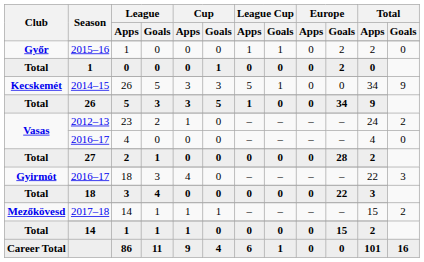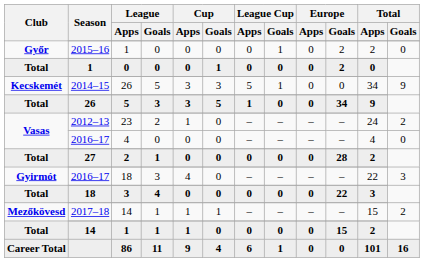 <table class="wikitable" style="font-size:90%; text-align: center;">
 <tr>
 <th rowspan="2">Club</th>
 <th rowspan="2">Season</th>
 <th colspan="2">League</th>
 <th colspan="2">Cup</th>
 <th colspan="2">League Cup</th>
 <th colspan="2">Europe</th>
 <th colspan="2">Total</th>
 </tr>
 <tr>
 <th>Apps</th>
 <th>Goals</th>
 <th>Apps</th>
 <th>Goals</th>
 <th>Apps</th>
 <th>Goals</th>
 <th>Apps</th>
 <th>Goals</th>
 <th>Apps</th>
 <th>Goals</th>
 </tr>
 <tr ||-||-||-|->
 <td rowspan="3" valign="center"><strong><a href='#'>Győr</a></strong></td>
 </tr>
 <tr>
 <td><a href='#'>2015–16</a></td>
 <td>1</td>
 <td>0</td>
 <td>0</td>
 <td>0</td>
-<td>1</td>
+<td>0</td>
 <td>1</td>
 <td>0</td>
 <td>2</td>
 <td>2</td>
 <td>0</td>
 </tr>
 <tr>
 </tr>
 <tr style="font-weight:bold; background-color:#eeeeee;">
 <td>Total</td>
 <td>1</td>
 <td>0</td>
 <td>0</td>
 <td>0</td>
 <td>1</td>
 <td>0</td>
 <td>0</td>
 <td>0</td>
 <td>2</td>
 <td>0</td>
 </tr>
 <tr>
 <td rowspan="3" valign="center"><strong><a href='#'>Kecskemét</a></strong></td>
 </tr>
 <tr>
 <td><a href='#'>2014–15</a></td>
 <td>26</td>
 <td>5</td>
 <td>3</td>
 <td>3</td>
 <td>5</td>
 <td>1</td>
 <td>0</td>
 <td>0</td>
 <td>34</td>
 <td>9</td>
 </tr>
 <tr>
 </tr>
 <tr style="font-weight:bold; background-color:#eeeeee;">
 <td>Total</td>
 <td>26</td>
 <td>5</td>
 <td>3</td>
 <td>3</td>
 <td>5</td>
 <td>1</td>
 <td>0</td>
 <td>0</td>
 <td>34</td>
 <td>9</td>
 </tr>
 <tr>
 <td rowspan="4" valign="center"><strong><a href='#'>Vasas</a></strong></td>
 </tr>
 <tr>
 <td><a href='#'>2012–13</a></td>
 <td>23</td>
 <td>2</td>
 <td>1</td>
 <td>0</td>
 <td>–</td>
 <td>–</td>
 <td>–</td>
 <td>–</td>
 <td>24</td>
 <td>2</td>
 </tr>
 <tr>
 <td><a href='#'>2016–17</a></td>
 <td>4</td>
 <td>0</td>
 <td>0</td>
 <td>0</td>
 <td>–</td>
 <td>–</td>
 <td>–</td>
 <td>–</td>
 <td>4</td>
 <td>0</td>
 </tr>
 <tr>
 </tr>
 <tr style="font-weight:bold; background-color:#eeeeee;">
 <td>Total</td>
 <td>27</td>
 <td>2</td>
 <td>1</td>
 <td>0</td>
 <td>0</td>
 <td>0</td>
 <td>0</td>
 <td>0</td>
 <td>28</td>
 <td>2</td>
 </tr>
 <tr>
 <td rowspan="3" valign="center"><strong><a href='#'>Gyirmót</a></strong></td>
 </tr>
 <tr>
 <td><a href='#'>2016–17</a></td>
 <td>18</td>
 <td>3</td>
 <td>4</td>
 <td>0</td>
 <td>–</td>
 <td>–</td>
 <td>–</td>
 <td>–</td>
 <td>22</td>
 <td>3</td>
 </tr>
 <tr>
 </tr>
 <tr style="font-weight:bold; background-color:#eeeeee;">
 <td>Total</td>
 <td>18</td>
 <td>3</td>
 <td>4</td>
 <td>0</td>
 <td>0</td>
 <td>0</td>
 <td>0</td>
 <td>0</td>
 <td>22</td>
 <td>3</td>
 </tr>
 <tr>
 <td rowspan="3" valign="center"><strong><a href='#'>Mezőkövesd</a></strong></td>
 </tr>
 <tr>
 <td><a href='#'>2017–18</a></td>
 <td>14</td>
 <td>1</td>
 <td>1</td>
 <td>1</td>
 <td>–</td>
 <td>–</td>
 <td>–</td>
 <td>–</td>
 <td>15</td>
 <td>2</td>
 </tr>
 <tr>
 </tr>
 <tr style="font-weight:bold; background-color:#eeeeee;">
 <td>Total</td>
 <td>14</td>
 <td>1</td>
 <td>1</td>
 <td>1</td>
 <td>0</td>
 <td>0</td>
 <td>0</td>
 <td>0</td>
 <td>15</td>
 <td>2</td>
 </tr>
 <tr style="font-weight:bold; background-color:#eeeeee;">
 <td rowspan="2" valign="top"><strong>Career Total</strong></td>
 <td></td>
 <td><strong>86</strong></td>
 <td><strong>11</strong></td>
 <td><strong>9</strong></td>
 <td><strong>4</strong></td>
 <td><strong>6</strong></td>
 <td><strong>1</strong></td>
 <td><strong>0</strong></td>
 <td><strong>0</strong></td>
 <td><strong>101</strong></td>
 <td><strong>16</strong></td>
 </tr>
 </table>
